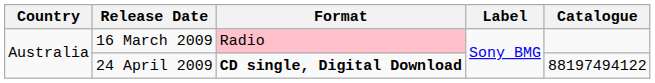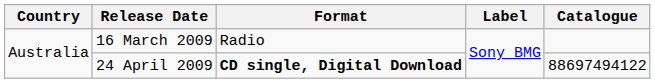 <table class="wikitable" border="1">
 <tr>
 <th>Country</th>
 <th>Release Date</th>
 <th>Format</th>
 <th>Label</th>
 <th>Catalogue</th>
 </tr>
 <tr>
 <td rowspan=2>Australia</td>
 <td>16 March 2009</td>
-<td style="background: pink;">Radio</td>
+<td>Radio</td>
 <td rowspan=2><a href='#'>Sony BMG</a></td>
 <td></td>
 </tr>
 <tr>
 <td>24 April 2009</td>
 <td><strong>CD single, Digital Download</strong></td>
-<td>88197494122</td>
+<td>88697494122</td>
 </tr>
 </table>
